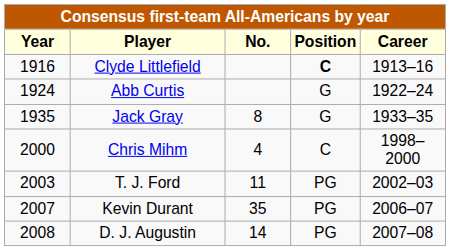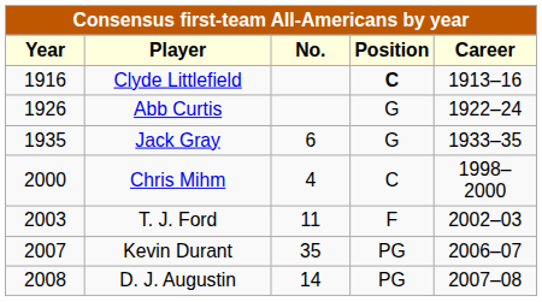 <table class="wikitable" style="text-align:center">
 <tr>
 <td colspan="5" style= "background: #BF5700; color:white"><strong>Consensus first-team All-Americans by year</strong></td>
 </tr>
 <tr>
 <th style="width:60px; background: #ffffdd;">Year</th>
 <th style="width:150px; background: #ffffdd;">Player</th>
 <th style="width:60px; background: #ffffdd;">No.</th>
 <th style="width:60px; background: #ffffdd;">Position</th>
 <th style="width:80px; background: #ffffdd;">Career</th>
 </tr>
 <tr>
 <td>1916</td>
 <td><a href='#'>Clyde Littlefield</a></td>
 <td></td>
 <td><strong>C</strong></td>
 <td>1913–16</td>
 </tr>
 <tr>
-<td>1924</td>
+<td>1926</td>
 <td><a href='#'>Abb Curtis</a></td>
 <td></td>
 <td>G</td>
 <td>1922–24</td>
 </tr>
 <tr>
 <td>1935</td>
 <td><a href='#'>Jack Gray</a></td>
-<td>8</td>
+<td>6</td>
 <td>G</td>
 <td>1933–35</td>
 </tr>
 <tr>
 <td>2000</td>
 <td><a href='#'>Chris Mihm</a></td>
 <td>4</td>
 <td>C</td>
 <td>1998–2000</td>
 </tr>
 <tr>
 <td>2003</td>
 <td>T. J. Ford</td>
 <td>11</td>
-<td>PG</td>
+<td>F</td>
 <td>2002–03</td>
 </tr>
 <tr>
 <td>2007</td>
 <td>Kevin Durant</td>
 <td>35</td>
 <td>PG</td>
 <td>2006–07</td>
 </tr>
 <tr>
 <td>2008</td>
 <td>D. J. Augustin</td>
 <td>14</td>
 <td>PG</td>
 <td>2007–08</td>
 </tr>
 </table>
